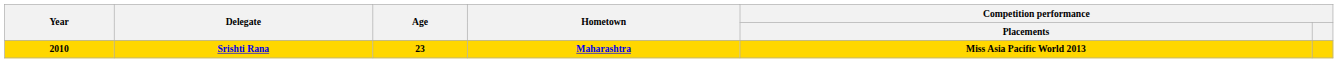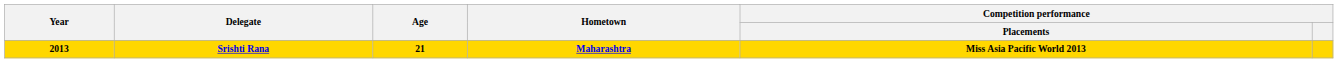 <table class="wikitable" style="text-align:center; line-height:20px; font-size:90%; width:100%;">
 <tr>
 <th rowspan="2">Year</th>
 <th rowspan="2">Delegate</th>
 <th rowspan="2">Age</th>
 <th rowspan="2">Hometown</th>
 <th colspan="2">Competition performance</th>
 </tr>
 <tr>
 <th>Placements</th>
 <th></th>
 </tr>
 <tr style="background-color:gold;">
-<td><strong>2010</strong></td>
+<td><strong>2013</strong></td>
 <td><strong><a href='#'>Srishti Rana</a></strong></td>
-<td><strong>23</strong></td>
+<td><strong>21</strong></td>
 <td><strong><a href='#'>Maharashtra</a></strong></td>
 <td><strong>Miss Asia Pacific World 2013</strong></td>
 <td style="background:;"></td>
 </tr>
 </table>
